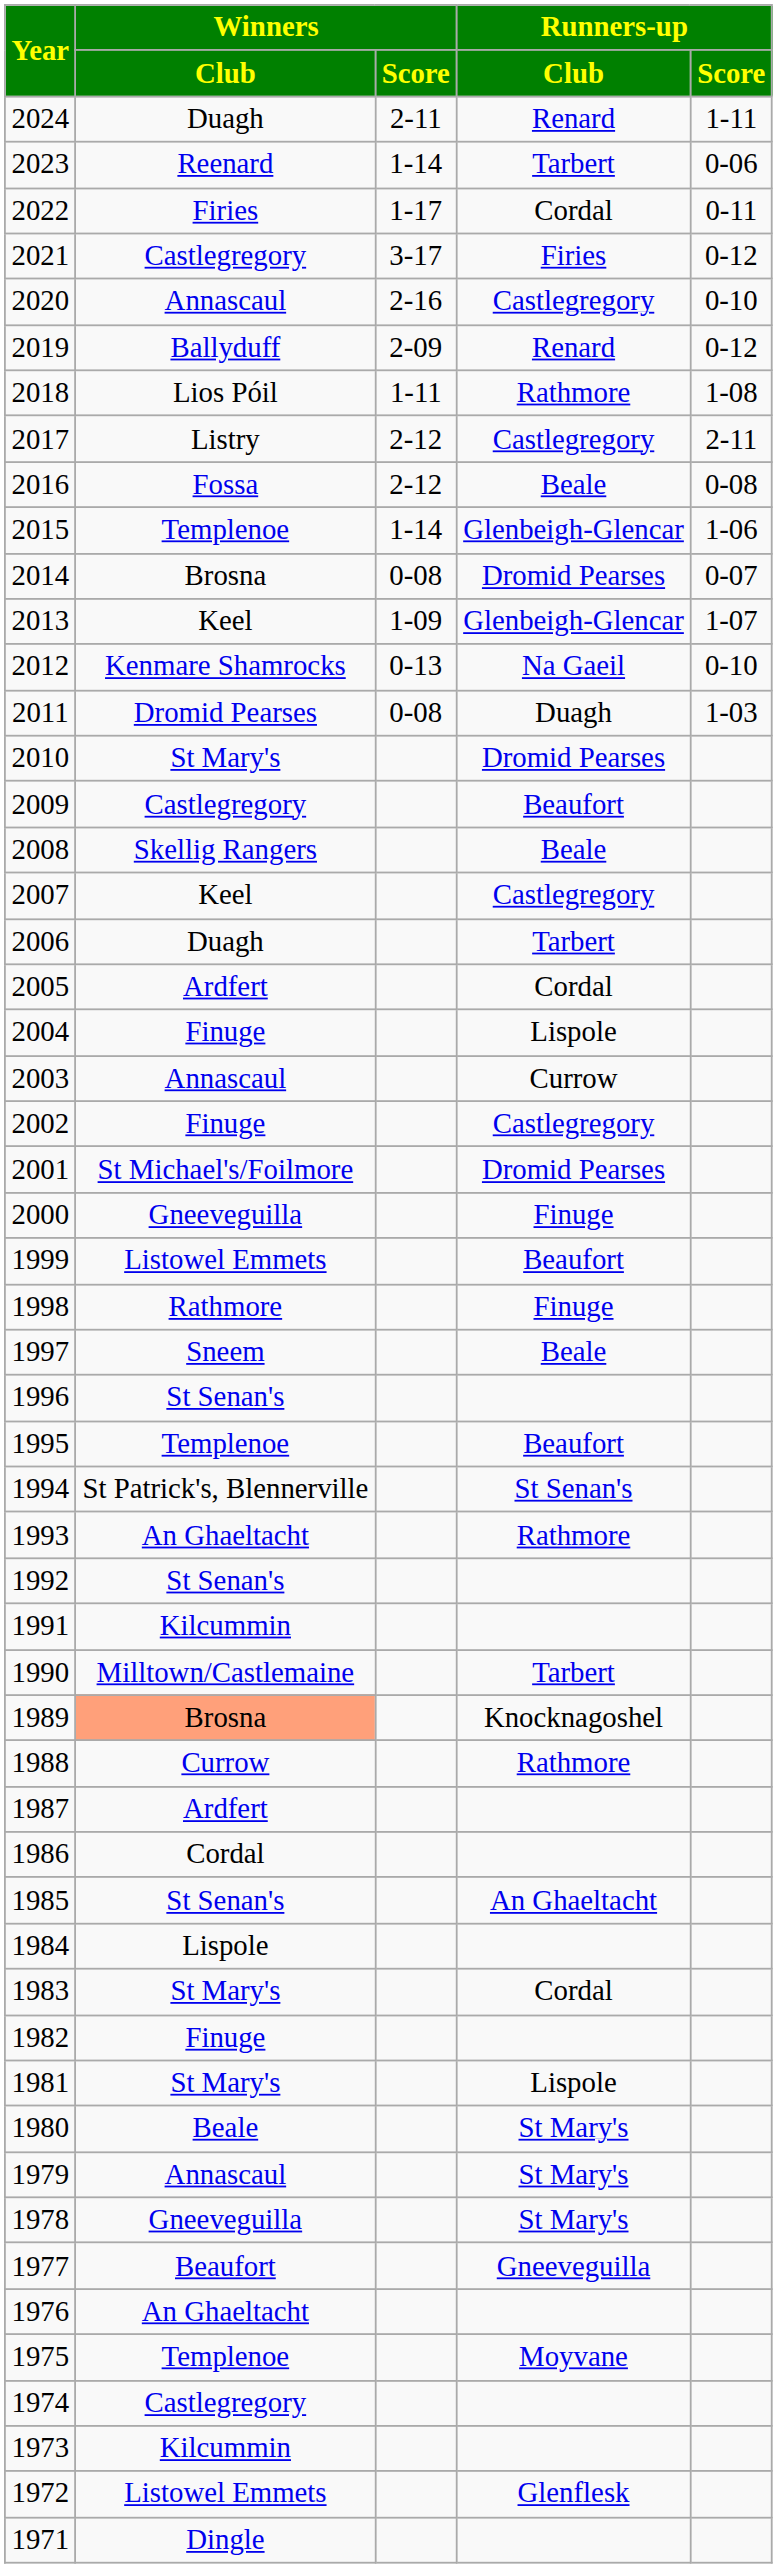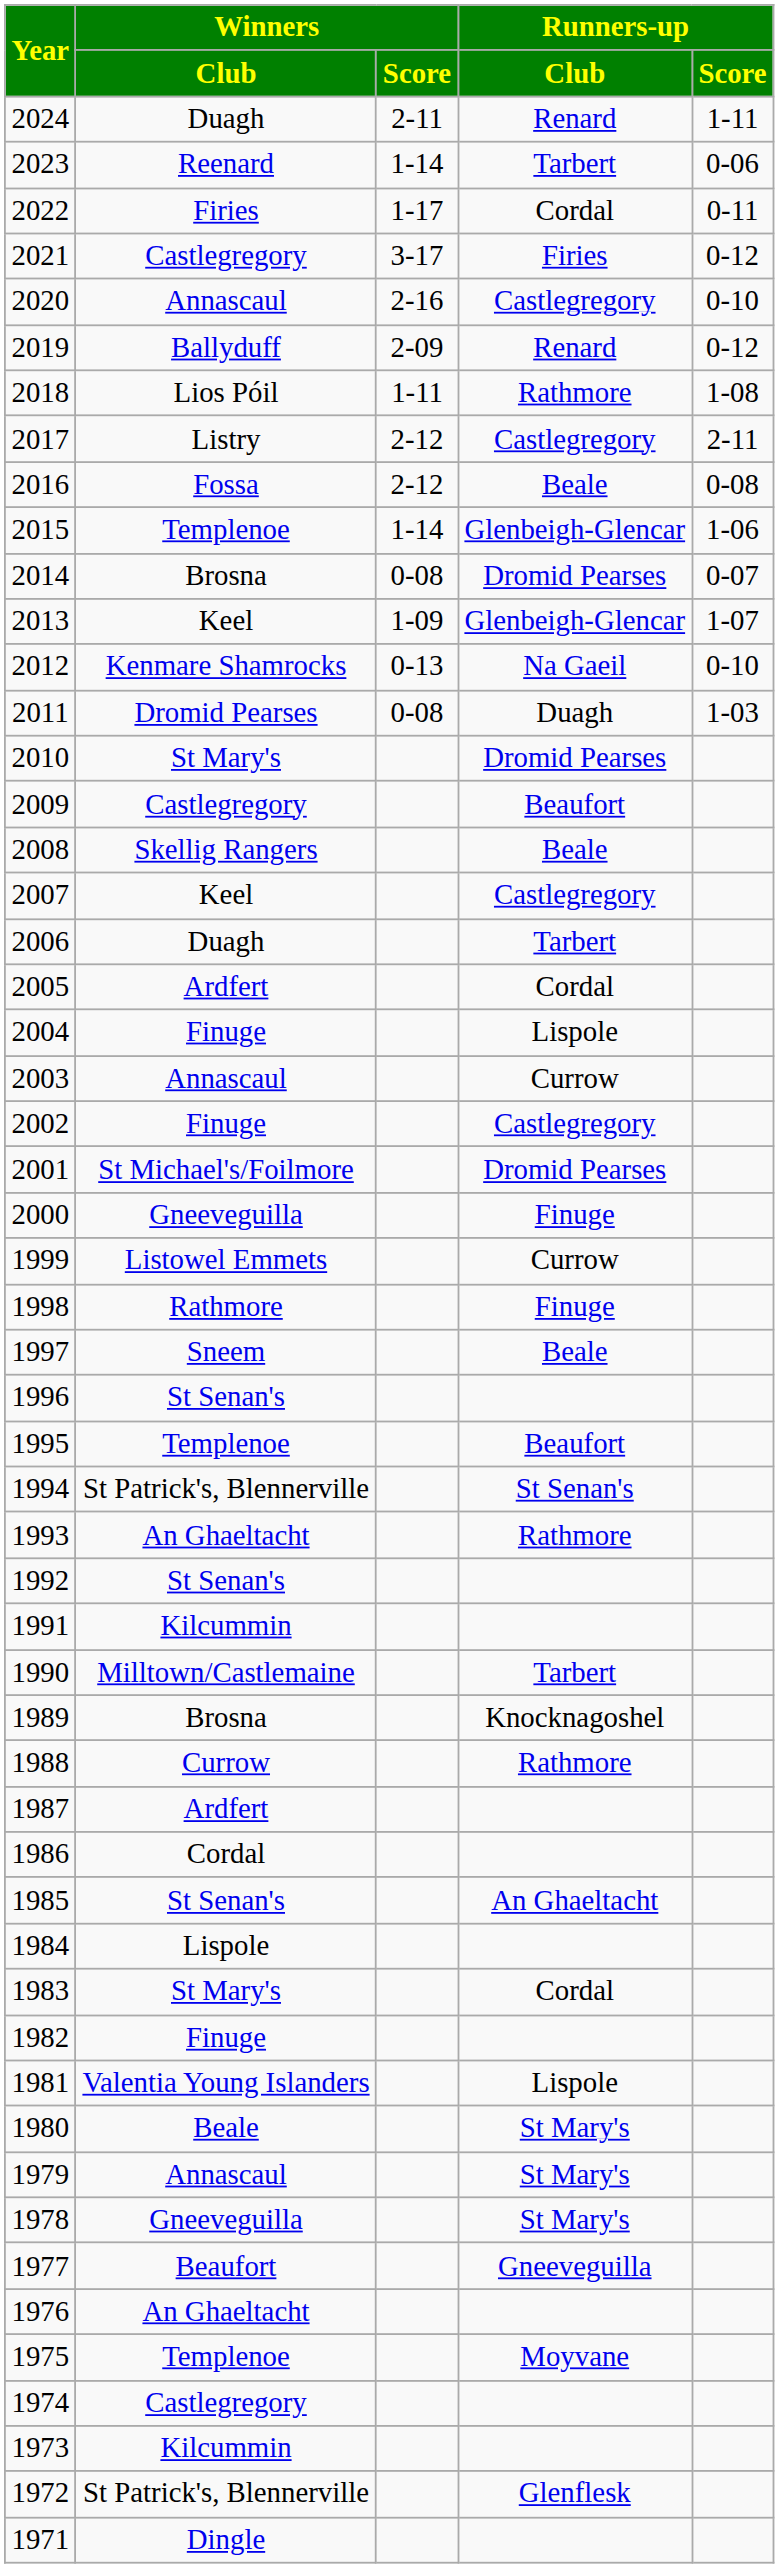 <table class="wikitable sortable"style="text-align:center;">
 <tr>
 <th rowspan="2" style="background:green;color:yellow">Year</th>
 <th colspan="2" style="background:green;color:yellow">Winners</th>
 <th colspan="2" style="background:green;color:yellow">Runners-up</th>
 </tr>
 <tr>
 <th style="background:green;color:yellow">Club</th>
 <th style="background:green;color:yellow">Score</th>
 <th style="background:green;color:yellow">Club</th>
 <th style="background:green;color:yellow">Score</th>
 </tr>
 <tr>
 <td>2024</td>
 <td>Duagh</td>
 <td>2-11</td>
 <td><a href='#'>Renard</a></td>
 <td>1-11</td>
 </tr>
 <tr>
 <td>2023</td>
 <td><a href='#'>Reenard</a></td>
 <td>1-14</td>
 <td><a href='#'>Tarbert</a></td>
 <td>0-06</td>
 </tr>
 <tr>
 <td>2022</td>
 <td><a href='#'>Firies</a></td>
 <td>1-17</td>
 <td>Cordal</td>
 <td>0-11</td>
 </tr>
 <tr>
 <td>2021</td>
 <td><a href='#'>Castlegregory</a></td>
 <td>3-17</td>
 <td><a href='#'>Firies</a></td>
 <td>0-12</td>
 </tr>
 <tr>
 <td>2020</td>
 <td><a href='#'>Annascaul</a></td>
 <td>2-16</td>
 <td><a href='#'>Castlegregory</a></td>
 <td>0-10</td>
 </tr>
 <tr>
 <td>2019</td>
 <td><a href='#'>Ballyduff</a></td>
 <td>2-09</td>
 <td><a href='#'>Renard</a></td>
 <td>0-12</td>
 </tr>
 <tr>
 <td>2018</td>
 <td>Lios Póil</td>
 <td>1-11</td>
 <td><a href='#'>Rathmore</a></td>
 <td>1-08</td>
 </tr>
 <tr>
 <td>2017</td>
 <td>Listry</td>
 <td>2-12</td>
 <td><a href='#'>Castlegregory</a></td>
 <td>2-11</td>
 </tr>
 <tr>
 <td>2016</td>
 <td><a href='#'>Fossa</a></td>
 <td>2-12</td>
 <td><a href='#'>Beale</a></td>
 <td>0-08</td>
 </tr>
 <tr>
 <td>2015</td>
 <td><a href='#'>Templenoe</a></td>
 <td>1-14</td>
 <td><a href='#'>Glenbeigh-Glencar</a></td>
 <td>1-06</td>
 </tr>
 <tr>
 <td>2014</td>
 <td>Brosna</td>
 <td>0-08</td>
 <td><a href='#'>Dromid Pearses</a></td>
 <td>0-07</td>
 </tr>
 <tr>
 <td>2013</td>
 <td>Keel</td>
 <td>1-09</td>
 <td><a href='#'>Glenbeigh-Glencar</a></td>
 <td>1-07</td>
 </tr>
 <tr>
 <td>2012</td>
 <td><a href='#'>Kenmare Shamrocks</a></td>
 <td>0-13</td>
 <td><a href='#'>Na Gaeil</a></td>
 <td>0-10</td>
 </tr>
 <tr>
 <td>2011</td>
 <td><a href='#'>Dromid Pearses</a></td>
 <td>0-08</td>
 <td>Duagh</td>
 <td>1-03</td>
 </tr>
 <tr>
 <td>2010</td>
 <td><a href='#'>St Mary's</a></td>
 <td></td>
 <td><a href='#'>Dromid Pearses</a></td>
 <td></td>
 </tr>
 <tr>
 <td>2009</td>
 <td><a href='#'>Castlegregory</a></td>
 <td></td>
 <td><a href='#'>Beaufort</a></td>
 <td></td>
 </tr>
 <tr>
 <td>2008</td>
 <td><a href='#'>Skellig Rangers</a></td>
 <td></td>
 <td><a href='#'>Beale</a></td>
 <td></td>
 </tr>
 <tr>
 <td>2007</td>
 <td>Keel</td>
 <td></td>
 <td><a href='#'>Castlegregory</a></td>
 <td></td>
 </tr>
 <tr>
 <td>2006</td>
 <td>Duagh</td>
 <td></td>
 <td><a href='#'>Tarbert</a></td>
 <td></td>
 </tr>
 <tr>
 <td>2005</td>
 <td><a href='#'>Ardfert</a></td>
 <td></td>
 <td>Cordal</td>
 <td></td>
 </tr>
 <tr>
 <td>2004</td>
 <td><a href='#'>Finuge</a></td>
 <td></td>
 <td>Lispole</td>
 <td></td>
 </tr>
 <tr>
 <td>2003</td>
 <td><a href='#'>Annascaul</a></td>
 <td></td>
 <td>Currow</td>
 <td></td>
 </tr>
 <tr>
 <td>2002</td>
 <td><a href='#'>Finuge</a></td>
 <td></td>
 <td><a href='#'>Castlegregory</a></td>
 <td></td>
 </tr>
 <tr>
 <td>2001</td>
 <td><a href='#'>St Michael's/Foilmore</a></td>
 <td></td>
 <td><a href='#'>Dromid Pearses</a></td>
 <td></td>
 </tr>
 <tr>
 <td>2000</td>
 <td><a href='#'>Gneeveguilla</a></td>
 <td></td>
 <td><a href='#'>Finuge</a></td>
 <td></td>
 </tr>
 <tr>
 <td>1999</td>
 <td><a href='#'>Listowel Emmets</a></td>
 <td></td>
-<td><a href='#'>Beaufort</a></td>
+<td>Currow</td>
 <td></td>
 </tr>
 <tr>
 <td>1998</td>
 <td><a href='#'>Rathmore</a></td>
 <td></td>
 <td><a href='#'>Finuge</a></td>
 <td></td>
 </tr>
 <tr>
 <td>1997</td>
 <td><a href='#'>Sneem</a></td>
 <td></td>
 <td><a href='#'>Beale</a></td>
 <td></td>
 </tr>
 <tr>
 <td>1996</td>
 <td><a href='#'>St Senan's</a></td>
 <td></td>
 <td></td>
 <td></td>
 </tr>
 <tr>
 <td>1995</td>
 <td><a href='#'>Templenoe</a></td>
 <td></td>
 <td><a href='#'>Beaufort</a></td>
 <td></td>
 </tr>
 <tr>
 <td>1994</td>
 <td>St Patrick's, Blennerville</td>
 <td></td>
 <td><a href='#'>St Senan's</a></td>
 <td></td>
 </tr>
 <tr>
 <td>1993</td>
 <td><a href='#'>An Ghaeltacht</a></td>
 <td></td>
 <td><a href='#'>Rathmore</a></td>
 <td></td>
 </tr>
 <tr>
 <td>1992</td>
 <td><a href='#'>St Senan's</a></td>
 <td></td>
 <td></td>
 <td></td>
 </tr>
 <tr>
 <td>1991</td>
 <td><a href='#'>Kilcummin</a></td>
 <td></td>
 <td></td>
 <td></td>
 </tr>
 <tr>
 <td>1990</td>
 <td><a href='#'>Milltown/Castlemaine</a></td>
 <td></td>
 <td><a href='#'>Tarbert</a></td>
 <td></td>
 </tr>
 <tr>
 <td>1989</td>
-<td style="background: lightsalmon;">Brosna</td>
+<td>Brosna</td>
 <td></td>
 <td>Knocknagoshel</td>
 <td></td>
 </tr>
 <tr>
 <td>1988</td>
 <td><a href='#'>Currow</a></td>
 <td></td>
 <td><a href='#'>Rathmore</a></td>
 <td></td>
 </tr>
 <tr>
 <td>1987</td>
 <td><a href='#'>Ardfert</a></td>
 <td></td>
 <td></td>
 <td></td>
 </tr>
 <tr>
 <td>1986</td>
 <td>Cordal</td>
 <td></td>
 <td></td>
 <td></td>
 </tr>
 <tr>
 <td>1985</td>
 <td><a href='#'>St Senan's</a></td>
 <td></td>
 <td><a href='#'>An Ghaeltacht</a></td>
 <td></td>
 </tr>
 <tr>
 <td>1984</td>
 <td>Lispole</td>
 <td></td>
 <td></td>
 <td></td>
 </tr>
 <tr>
 <td>1983</td>
 <td><a href='#'>St Mary's</a></td>
 <td></td>
 <td>Cordal</td>
 <td></td>
 </tr>
 <tr>
 <td>1982</td>
 <td><a href='#'>Finuge</a></td>
 <td></td>
 <td></td>
 <td></td>
 </tr>
 <tr>
 <td>1981</td>
-<td><a href='#'>St Mary's</a></td>
+<td><a href='#'>Valentia Young Islanders</a></td>
 <td></td>
 <td>Lispole</td>
 <td></td>
 </tr>
 <tr>
 <td>1980</td>
 <td><a href='#'>Beale</a></td>
 <td></td>
 <td><a href='#'>St Mary's</a></td>
 <td></td>
 </tr>
 <tr>
 <td>1979</td>
 <td><a href='#'>Annascaul</a></td>
 <td></td>
 <td><a href='#'>St Mary's</a></td>
 <td></td>
 </tr>
 <tr>
 <td>1978</td>
 <td><a href='#'>Gneeveguilla</a></td>
 <td></td>
 <td><a href='#'>St Mary's</a></td>
 <td></td>
 </tr>
 <tr>
 <td>1977</td>
 <td><a href='#'>Beaufort</a></td>
 <td></td>
 <td><a href='#'>Gneeveguilla</a></td>
 <td></td>
 </tr>
 <tr>
 <td>1976</td>
 <td><a href='#'>An Ghaeltacht</a></td>
 <td></td>
 <td></td>
 <td></td>
 </tr>
 <tr>
 <td>1975</td>
 <td><a href='#'>Templenoe</a></td>
 <td></td>
 <td><a href='#'>Moyvane</a></td>
 <td></td>
 </tr>
 <tr>
 <td>1974</td>
 <td><a href='#'>Castlegregory</a></td>
 <td></td>
 <td></td>
 <td></td>
 </tr>
 <tr>
 <td>1973</td>
 <td><a href='#'>Kilcummin</a></td>
 <td></td>
 <td></td>
 <td></td>
 </tr>
 <tr>
 <td>1972</td>
-<td><a href='#'>Listowel Emmets</a></td>
+<td>St Patrick's, Blennerville</td>
 <td></td>
 <td><a href='#'>Glenflesk</a></td>
 <td></td>
 </tr>
 <tr>
 <td>1971</td>
 <td><a href='#'>Dingle</a></td>
 <td></td>
 <td></td>
 <td></td>
 </tr>
 </table>
